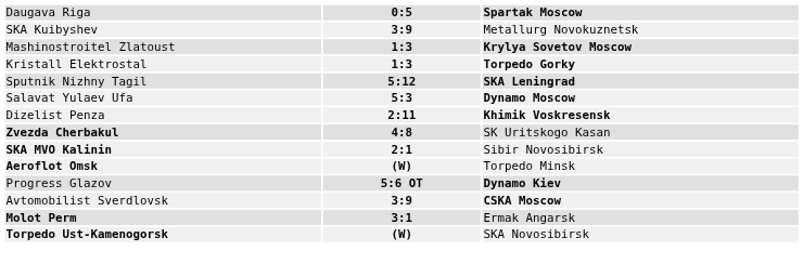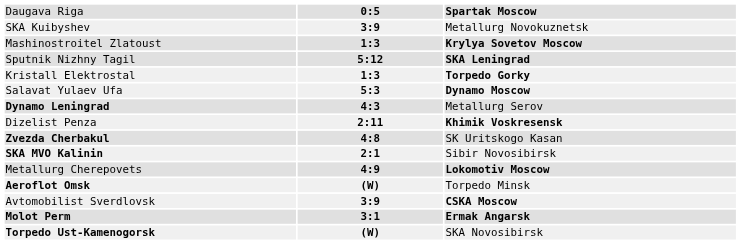 <table width="70%">
 <tr bgcolor="#e0e0e0">
 <td style="width:40%;">Daugava Riga</td>
 <td style="width:20%;" align="center"><strong>0:5</strong></td>
 <td style="width:40%;"><strong>Spartak Moscow</strong></td>
 </tr>
 <tr bgcolor="#f0f0f0">
 <td>SKA Kuibyshev</td>
 <td align="center"><strong>3:9</strong></td>
 <td>Metallurg Novokuznetsk</td>
 </tr>
 <tr bgcolor="#e0e0e0">
 <td>Mashinostroitel Zlatoust</td>
 <td align="center"><strong>1:3</strong></td>
 <td><strong>Krylya Sovetov Moscow</strong></td>
 </tr>
-<tr bgcolor="#f0f0f0">
-<td>Kristall Elektrostal</td>
-<td align="center"><strong>1:3</strong></td>
-<td><strong>Torpedo Gorky</strong></td>
-</tr>
 <tr bgcolor="#e0e0e0">
 <td>Sputnik Nizhny Tagil</td>
 <td align="center"><strong>5:12</strong></td>
 <td><strong>SKA Leningrad</strong></td>
 </tr>
 <tr bgcolor="#f0f0f0">
+<td>Kristall Elektrostal</td>
+<td align="center"><strong>1:3</strong></td>
+<td><strong>Torpedo Gorky</strong></td>
+</tr>
+<tr bgcolor="#f0f0f0">
 <td>Salavat Yulaev Ufa</td>
 <td align="center"><strong>5:3</strong></td>
 <td><strong>Dynamo Moscow</strong></td>
+</tr>
+<tr bgcolor="#e0e0e0">
+<td><strong>Dynamo Leningrad</strong></td>
+<td align="center"><strong>4:3</strong></td>
+<td>Metallurg Serov</td>
 </tr>
 <tr bgcolor="#f0f0f0">
 <td>Dizelist Penza</td>
 <td align="center"><strong>2:11</strong></td>
 <td><strong>Khimik Voskresensk</strong></td>
 </tr>
 <tr bgcolor="#e0e0e0">
 <td><strong>Zvezda Cherbakul</strong></td>
 <td align="center"><strong>4:8</strong></td>
 <td>SK Uritskogo Kasan</td>
 </tr>
 <tr bgcolor="#f0f0f0">
 <td><strong>SKA MVO Kalinin</strong></td>
 <td align="center"><strong>2:1</strong></td>
 <td>Sibir Novosibirsk</td>
 </tr>
+<tr bgcolor="#e0e0e0">
+<td>Metallurg Cherepovets</td>
+<td align="center"><strong>4:9</strong></td>
+<td><strong>Lokomotiv Moscow</strong></td>
+</tr>
 <tr bgcolor="#f0f0f0">
 <td><strong>Aeroflot Omsk</strong></td>
 <td align="center"><strong>(W)</strong></td>
 <td>Torpedo Minsk</td>
-</tr>
-<tr bgcolor="#e0e0e0">
-<td>Progress Glazov</td>
-<td align="center"><strong>5:6 OT</strong></td>
-<td><strong>Dynamo Kiev</strong></td>
 </tr>
 <tr bgcolor="#f0f0f0">
 <td>Avtomobilist Sverdlovsk</td>
 <td align="center"><strong>3:9</strong></td>
 <td><strong>CSKA Moscow</strong></td>
 </tr>
 <tr bgcolor="#e0e0e0">
 <td><strong>Molot Perm</strong></td>
 <td align="center"><strong>3:1</strong></td>
-<td>Ermak Angarsk</td>
+<td><strong>Ermak Angarsk</strong></td>
 </tr>
 <tr bgcolor="#f0f0f0">
 <td><strong>Torpedo Ust-Kamenogorsk</strong></td>
 <td align="center"><strong>(W)</strong></td>
 <td>SKA Novosibirsk</td>
 </tr>
 </table>
